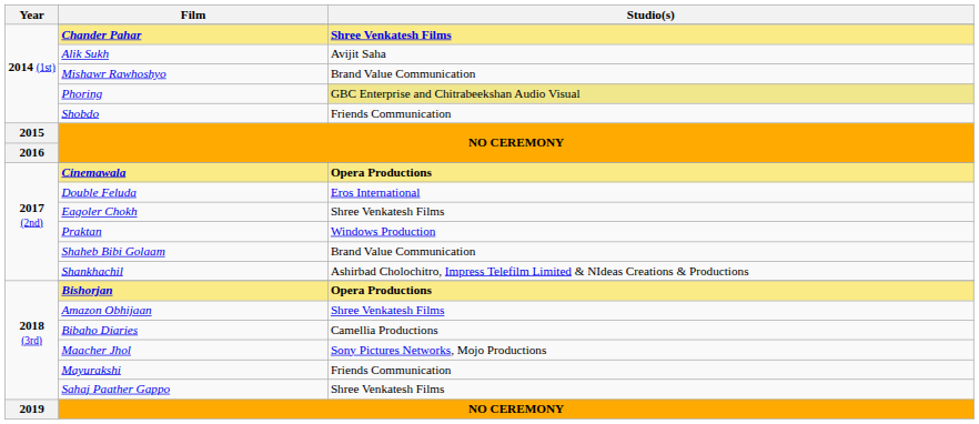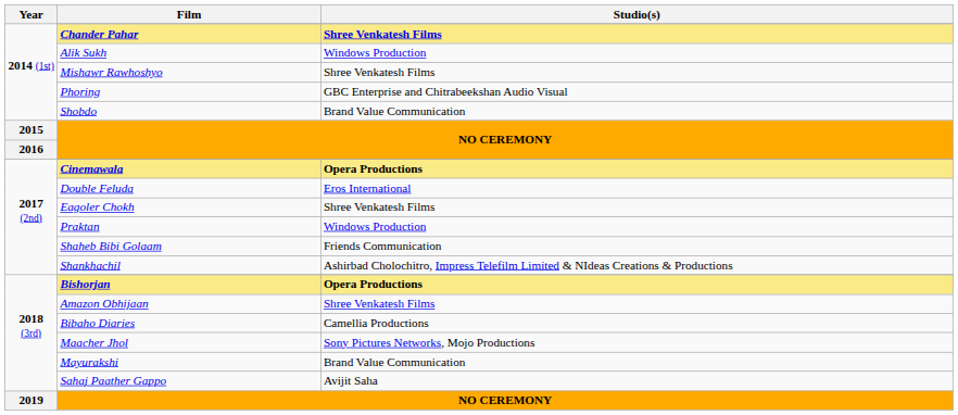 <table class="wikitable sortable" style="text-align:left;">
 <tr>
 <th scope="col" style="width:5%; text-align:center;">Year</th>
 <th scope="col" style="width:25%;text-align:center;">Film</th>
 <th scope="col" style="width:60%;text-align:center;">Studio(s)</th>
 </tr>
 <tr>
 <td rowspan=6 style="text-align:center"><strong>2014</strong> <small><a href='#'>(1st)</a></small><br> <br> </td>
 </tr>
 <tr style="background:#FAEB86">
 <td><strong><em><a href='#'>Chander Pahar</a></em></strong> </td>
 <td><strong><a href='#'>Shree Venkatesh Films</a></strong></td>
 </tr>
 <tr>
 <td><em><a href='#'>Alik Sukh</a></em></td>
-<td>Avijit Saha</td>
+<td><a href='#'>Windows Production</a></td>
 </tr>
 <tr>
 <td><em><a href='#'>Mishawr Rawhoshyo</a></em></td>
-<td>Brand Value Communication</td>
+<td>Shree Venkatesh Films</td>
 </tr>
 <tr>
 <td><em><a href='#'>Phoring</a></em></td>
-<td style="background: khaki;">GBC Enterprise and Chitrabeekshan Audio Visual</td>
+<td>GBC Enterprise and Chitrabeekshan Audio Visual</td>
 </tr>
 <tr>
 <td><em><a href='#'>Shobdo</a></em></td>
-<td>Friends Communication</td>
+<td>Brand Value Communication</td>
 </tr>
 <tr>
 <th scope="row" rowspan=1 style="text-align:center">2015</th>
 <td colspan=5 rowspan= 2 style="background:#FFAA00; text-align:center"><strong>NO CEREMONY</strong></td>
 </tr>
 <tr>
 <th scope="row" rowspan=1 style="text-align:center">2016</th>
 </tr>
 <tr>
 <td rowspan=7 style="text-align:center"><strong>2017</strong> <small><a href='#'>(2nd)</a></small><br> <br> </td>
 </tr>
 <tr style="background:#FAEB86">
 <td><strong><em><a href='#'>Cinemawala</a></em></strong> </td>
 <td><strong>Opera Productions</strong></td>
 </tr>
 <tr>
 <td><em><a href='#'>Double Feluda</a></em></td>
 <td><a href='#'>Eros International</a></td>
 </tr>
 <tr>
 <td><em><a href='#'>Eagoler Chokh</a></em></td>
 <td>Shree Venkatesh Films</td>
 </tr>
 <tr>
 <td><em><a href='#'>Praktan</a></em></td>
 <td><a href='#'>Windows Production</a></td>
 </tr>
 <tr>
 <td><em><a href='#'>Shaheb Bibi Golaam</a></em></td>
-<td>Brand Value Communication</td>
+<td>Friends Communication</td>
 </tr>
 <tr>
 <td><em><a href='#'>Shankhachil</a></em></td>
 <td>Ashirbad Cholochitro, <a href='#'>Impress Telefilm Limited</a> & NIdeas Creations & Productions</td>
 </tr>
 <tr>
 <td rowspan=7 style="text-align:center"><strong>2018</strong> <small><a href='#'>(3rd)</a></small><br> <br> </td>
 </tr>
 <tr style="background:#FAEB86">
 <td><strong><em><a href='#'>Bishorjan</a></em></strong> </td>
 <td><strong>Opera Productions</strong></td>
 </tr>
 <tr>
 <td><em><a href='#'>Amazon Obhijaan</a></em></td>
 <td><a href='#'>Shree Venkatesh Films</a></td>
 </tr>
 <tr>
 <td><em><a href='#'>Bibaho Diaries</a></em></td>
 <td>Camellia Productions</td>
 </tr>
 <tr>
 <td><em><a href='#'>Maacher Jhol</a></em></td>
 <td><a href='#'>Sony Pictures Networks</a>, Mojo Productions</td>
 </tr>
 <tr>
 <td><em><a href='#'>Mayurakshi</a></em></td>
-<td>Friends Communication</td>
+<td>Brand Value Communication</td>
 </tr>
 <tr>
 <td><em><a href='#'>Sahaj Paather Gappo</a></em></td>
-<td>Shree Venkatesh Films</td>
+<td>Avijit Saha</td>
 </tr>
 <tr>
 <th scope="row" rowspan=1 style="text-align:center">2019</th>
 <td colspan=5  style="background:#FFAA00; text-align:center"><strong>NO CEREMONY</strong></td>
 </tr>
 </table>
